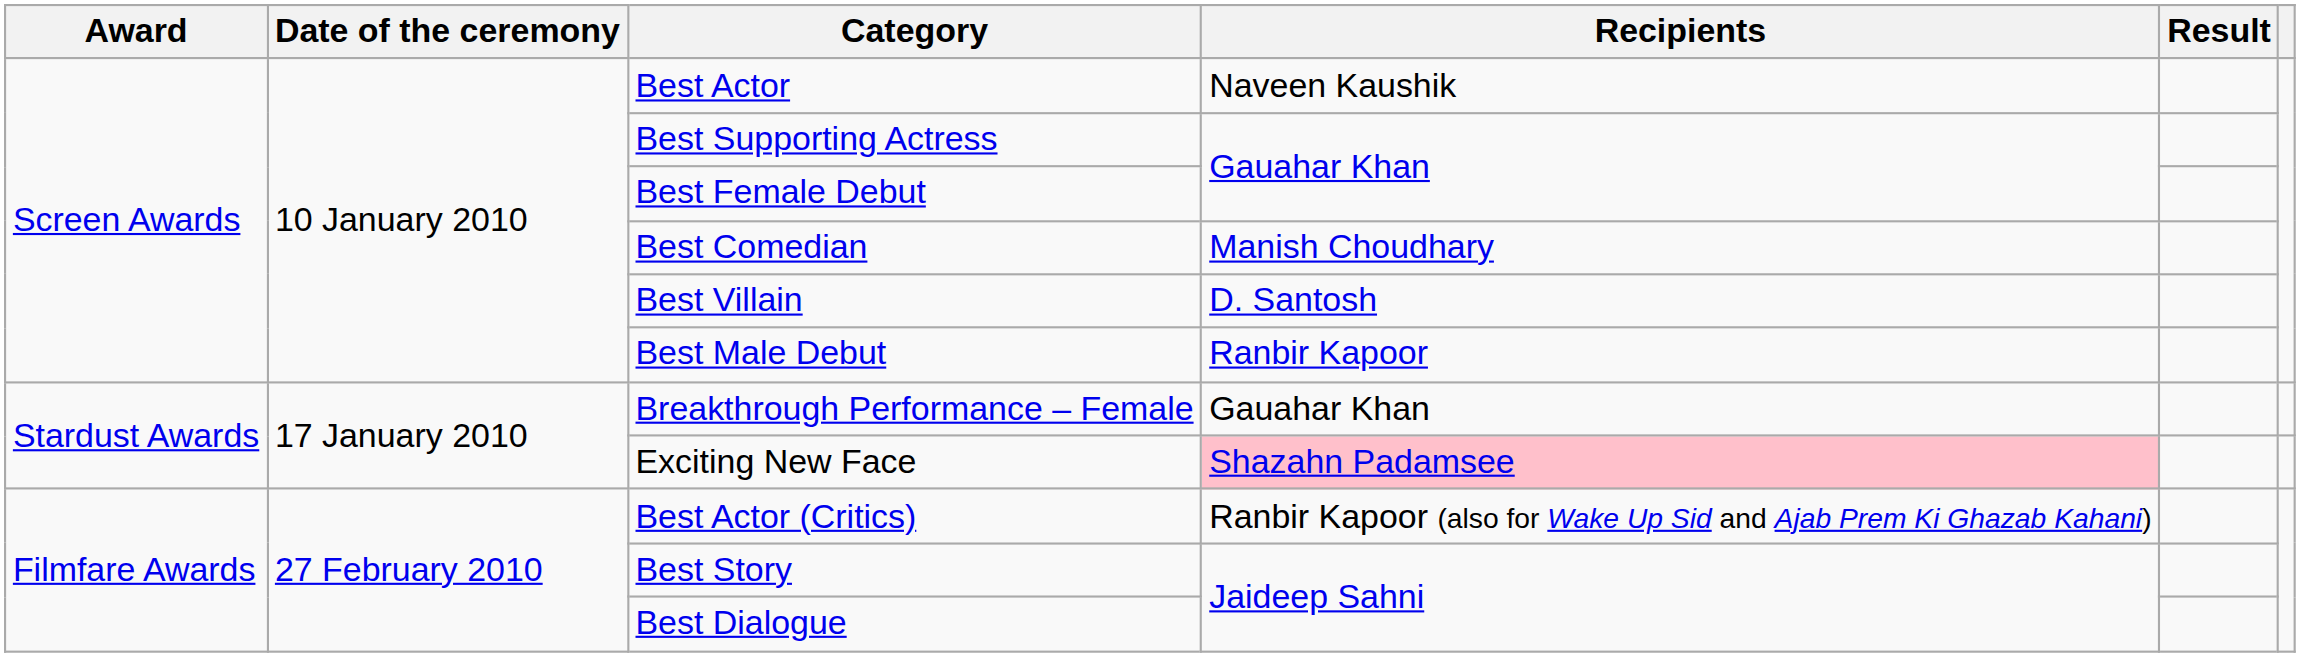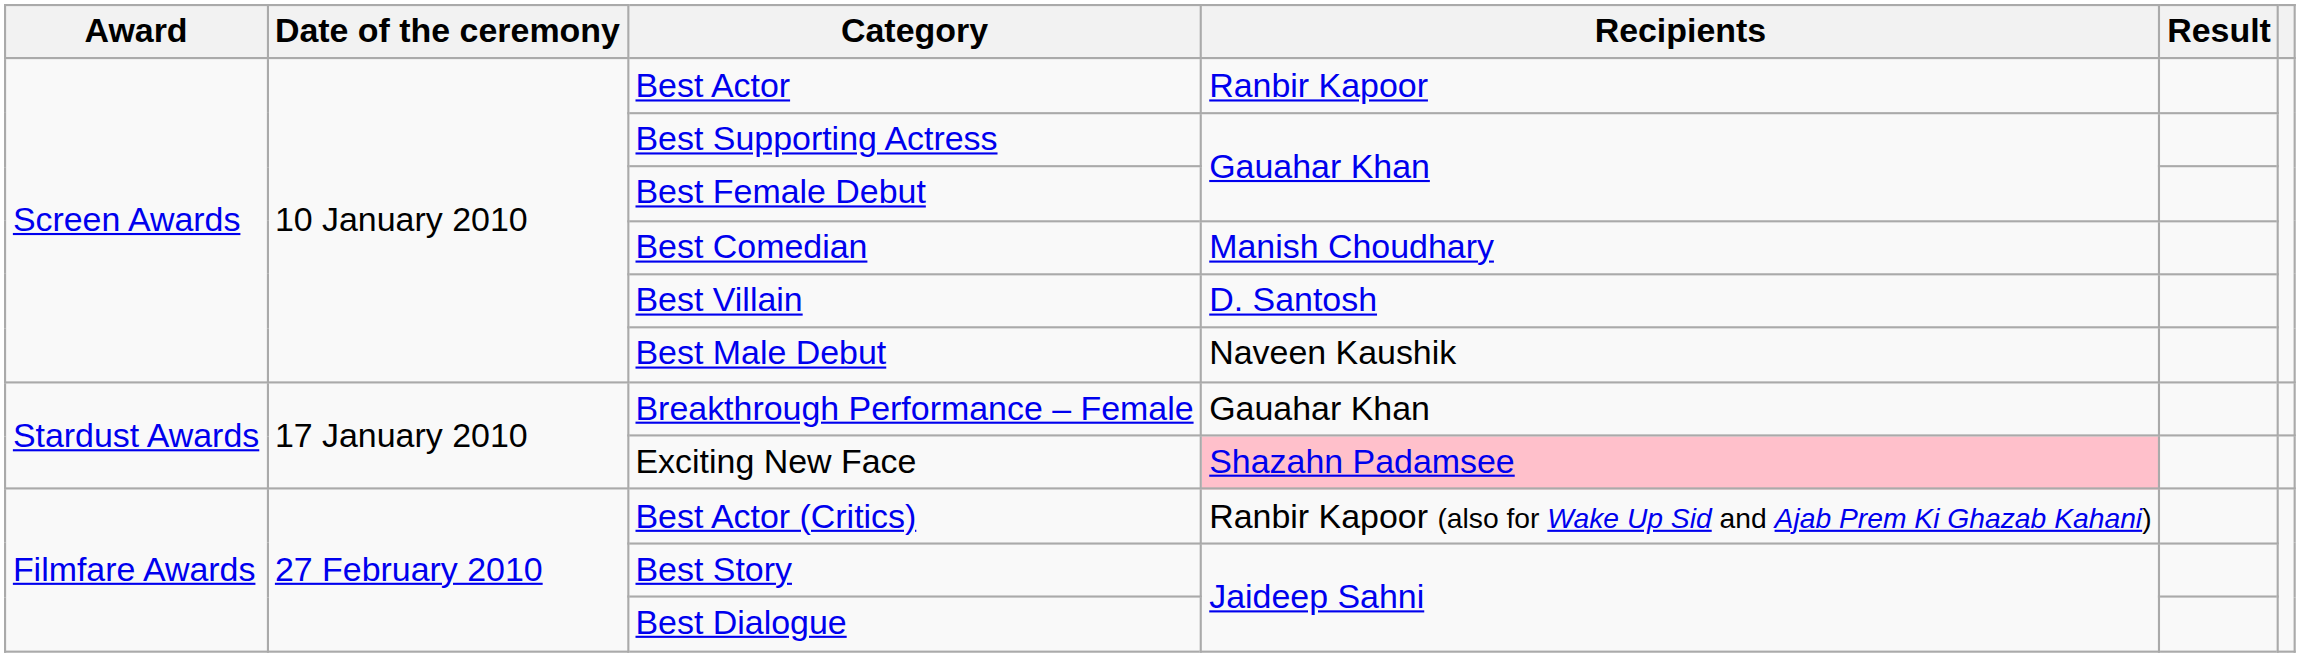 <table class="wikitable plainrowheaders sortable">
 <tr>
 <th scope="col">Award</th>
 <th scope="col">Date of the ceremony</th>
 <th scope="col">Category</th>
 <th scope="col">Recipients</th>
 <th scope="col">Result</th>
 <th class="unsortable" scope="col"></th>
 </tr>
 <tr>
 <td rowspan="6"><a href='#'>Screen Awards</a></td>
 <td rowspan="6">10 January 2010</td>
 <td><a href='#'>Best Actor</a></td>
-<td>Naveen Kaushik</td>
+<td><a href='#'>Ranbir Kapoor</a></td>
 <td></td>
 <td rowspan="6"></td>
 </tr>
 <tr>
 <td><a href='#'>Best Supporting Actress</a></td>
 <td rowspan="2"><a href='#'>Gauahar Khan</a></td>
 <td></td>
 </tr>
 <tr>
 <td><a href='#'>Best Female Debut</a></td>
 <td></td>
 </tr>
 <tr>
 <td><a href='#'>Best Comedian</a></td>
 <td><a href='#'>Manish Choudhary</a></td>
 <td></td>
 </tr>
 <tr>
 <td><a href='#'>Best Villain</a></td>
 <td><a href='#'>D. Santosh</a></td>
 <td></td>
 </tr>
 <tr>
 <td><a href='#'>Best Male Debut</a></td>
-<td><a href='#'>Ranbir Kapoor</a></td>
+<td>Naveen Kaushik</td>
 <td></td>
 </tr>
 <tr>
 <td rowspan="2" scope="row"><a href='#'>Stardust Awards</a></td>
 <td rowspan="2">17 January 2010</td>
 <td><a href='#'>Breakthrough Performance – Female</a></td>
 <td>Gauahar Khan</td>
 <td></td>
 <td></td>
 </tr>
 <tr>
 <td>Exciting New Face</td>
 <td style="background: pink;"><a href='#'>Shazahn Padamsee</a></td>
 <td></td>
 <td></td>
 </tr>
 <tr>
 <td rowspan="3"><a href='#'>Filmfare Awards</a></td>
 <td rowspan="3"><a href='#'>27 February 2010</a></td>
 <td><a href='#'>Best Actor (Critics)</a></td>
 <td>Ranbir Kapoor <small>(also for <em><a href='#'>Wake Up Sid</a></em> and <em><a href='#'>Ajab Prem Ki Ghazab Kahani</a></em>)</small></td>
 <td></td>
 <td rowspan="3"></td>
 </tr>
 <tr>
 <td><a href='#'>Best Story</a></td>
 <td rowspan="2"><a href='#'>Jaideep Sahni</a></td>
 <td></td>
 </tr>
 <tr>
 <td><a href='#'>Best Dialogue</a></td>
 <td></td>
 </tr>
 </table>
